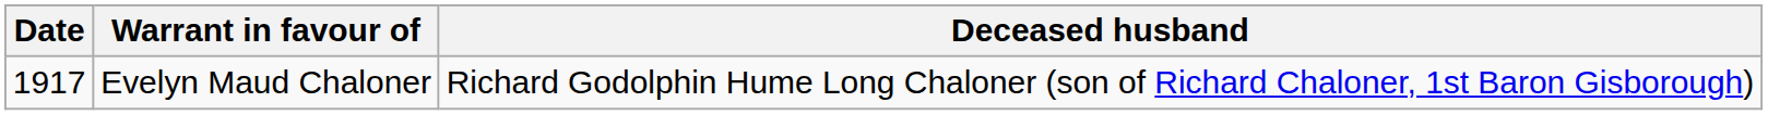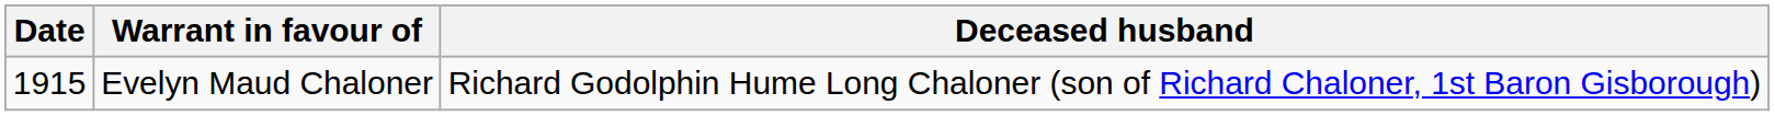 <table class="wikitable">
 <tr>
 <th>Date</th>
 <th>Warrant in favour of</th>
 <th>Deceased husband</th>
 </tr>
 <tr>
-<td>1917</td>
+<td>1915</td>
 <td>Evelyn Maud Chaloner</td>
 <td>Richard Godolphin Hume Long Chaloner (son of <a href='#'>Richard Chaloner, 1st Baron Gisborough</a>)</td>
 </tr>
 </table>
